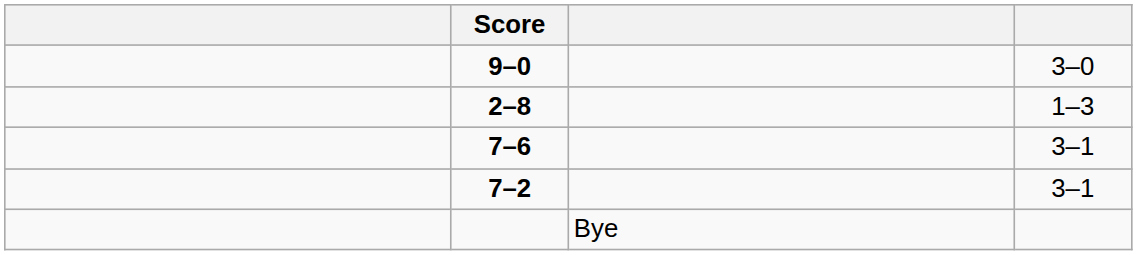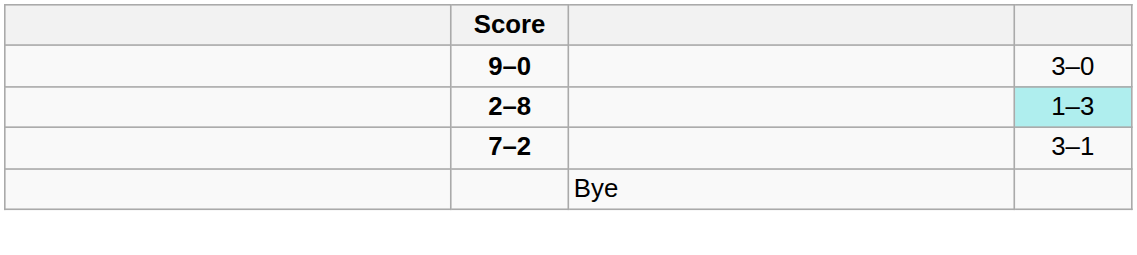 <table class="wikitable" style="text-align: center; ">
 <tr>
 <th align="right" width="270"></th>
 <th width="65">Score</th>
 <th align="left" width="270"></th>
 <th width="65"></th>
 </tr>
 <tr>
 <td align="left"><strong></strong></td>
 <td><strong>9–0</strong></td>
 <td align="left"></td>
 <td>3–0 <strong></strong></td>
 </tr>
 <tr>
 <td align="left"></td>
 <td><strong>2–8</strong></td>
 <td align="left"><strong></strong></td>
-<td>1–3 <strong></strong></td>
-</tr>
-<tr>
-<td align="left"><strong></strong></td>
-<td><strong>7–6</strong></td>
-<td style="text-align:left;"></td>
-<td>3–1 <strong></strong></td>
+<td style="background: paleturquoise;">1–3 <strong></strong></td>
 </tr>
 <tr>
 <td align="left"><strong></strong></td>
 <td><strong>7–2</strong></td>
 <td style="text-align:left;"></td>
 <td>3–1 <strong></strong></td>
 </tr>
 <tr>
 <td align="left"><strong></strong></td>
 <td></td>
 <td align="left">Bye</td>
 <td></td>
 </tr>
 </table>
